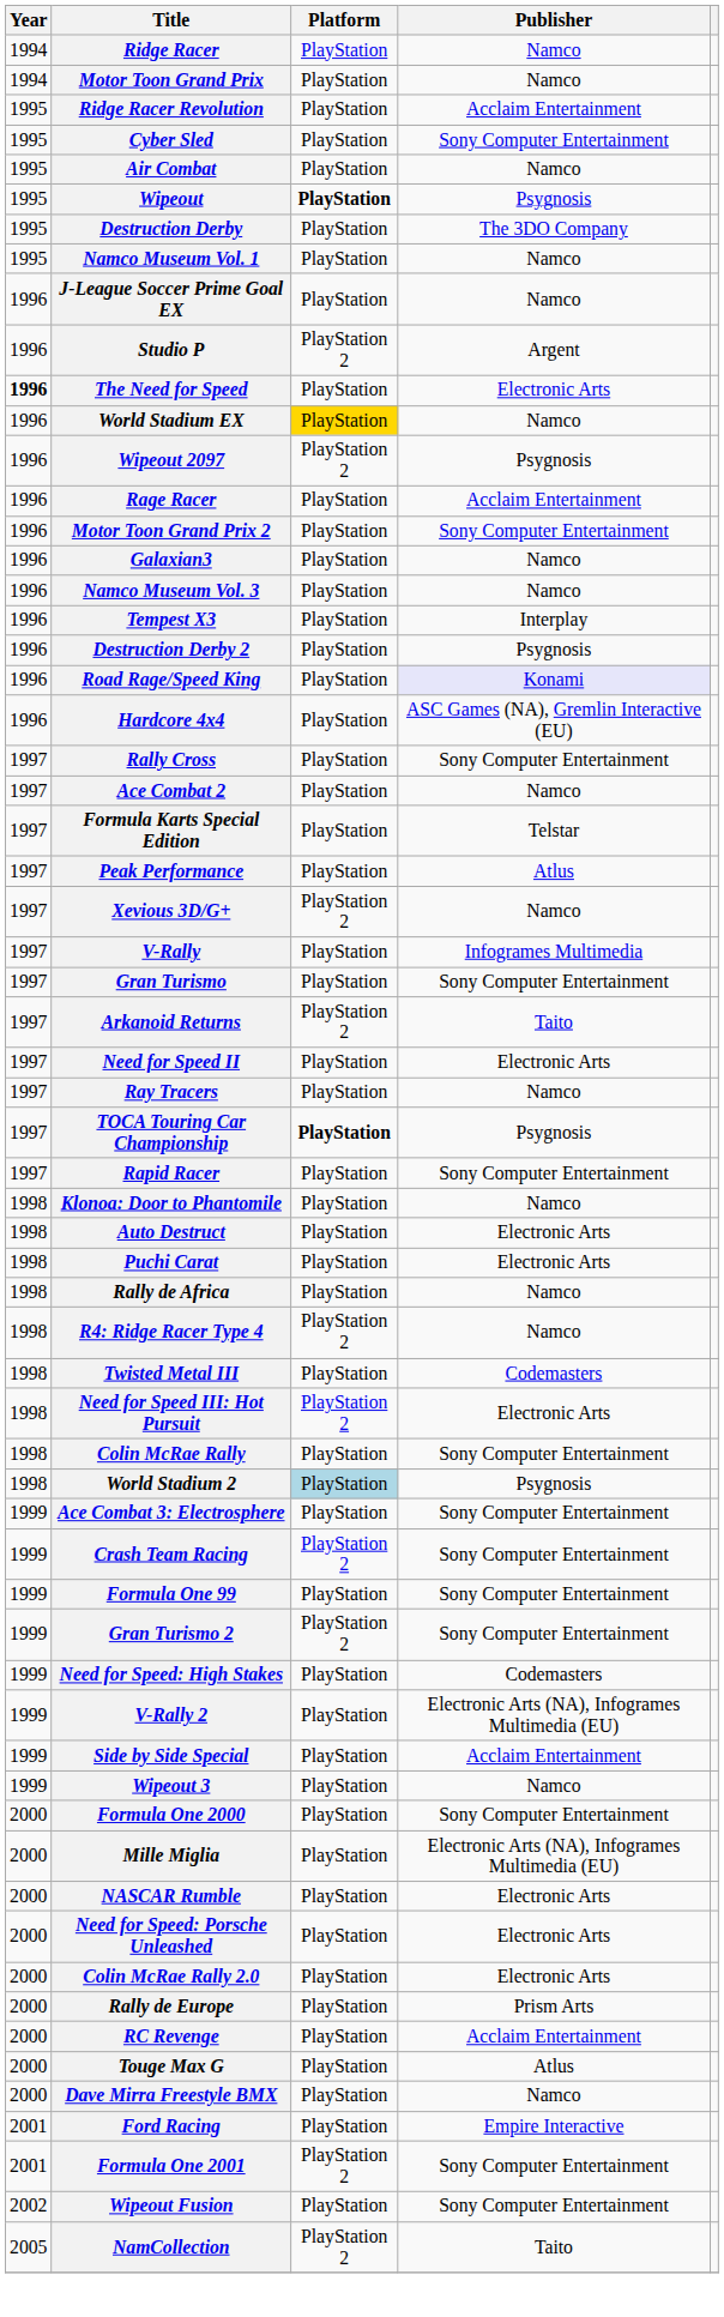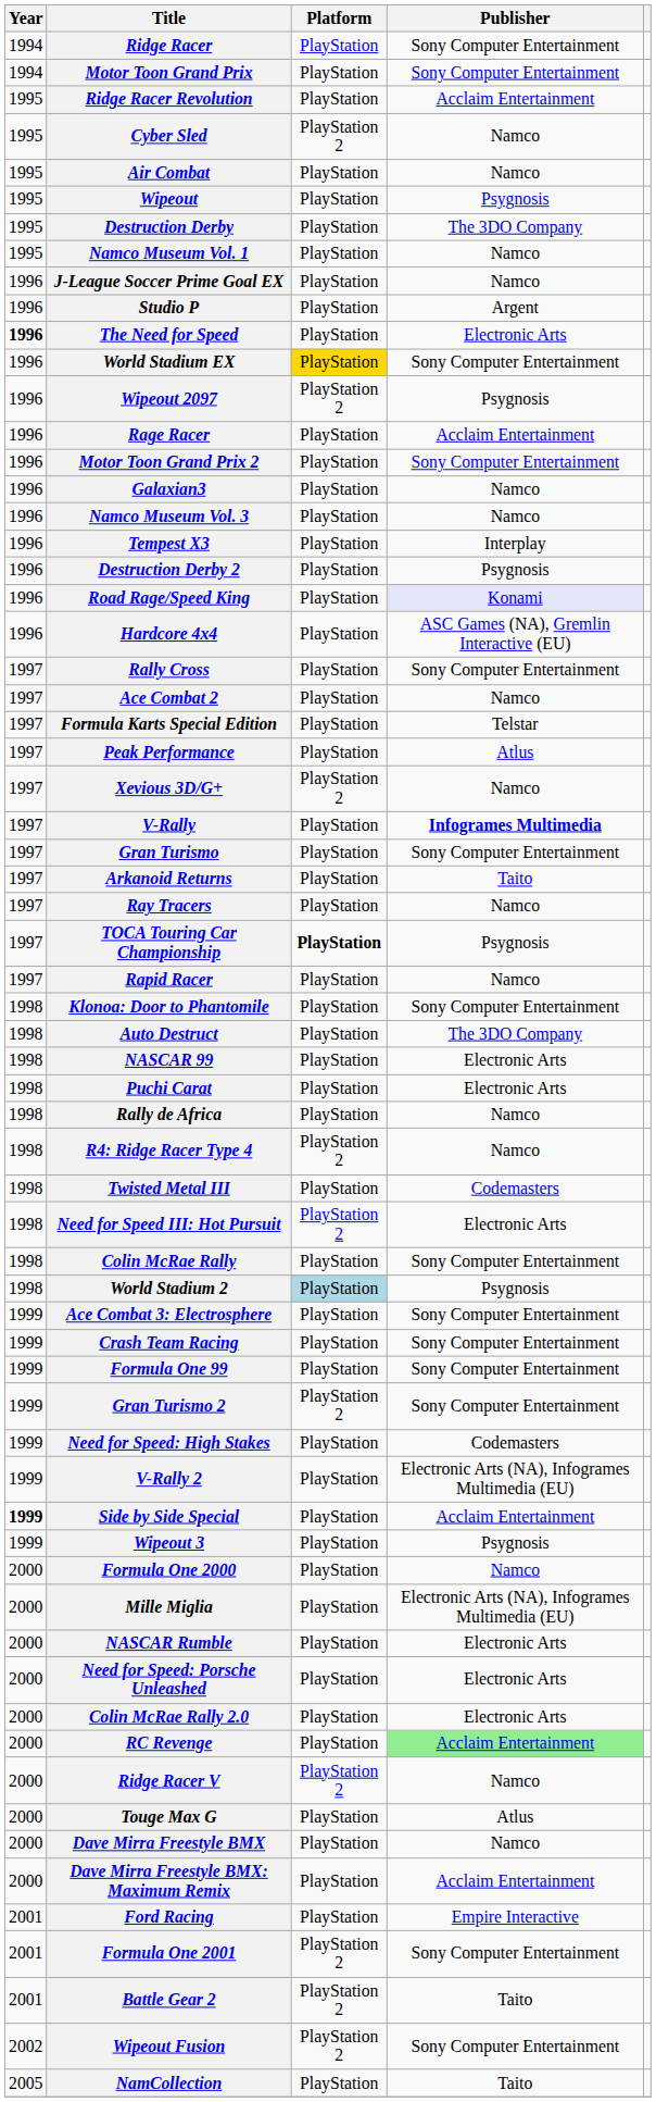 <table class="wikitable sortable plainrowheaders" style="text-align: center;">
 <tr>
 <th scope="col">Year</th>
 <th scope="col">Title</th>
 <th scope="col">Platform</th>
 <th scope="col">Publisher</th>
 <th scope="col" class="unsortable"></th>
 </tr>
 <tr>
 <td>1994</td>
 <th scope="row"><em><a href='#'>Ridge Racer</a></em></th>
 <td><a href='#'>PlayStation</a></td>
-<td><a href='#'>Namco</a></td>
+<td>Sony Computer Entertainment</td>
 <td></td>
 </tr>
 <tr>
 <td>1994</td>
 <th scope="row"><em><a href='#'>Motor Toon Grand Prix</a></em></th>
 <td>PlayStation</td>
-<td>Namco</td>
+<td><a href='#'>Sony Computer Entertainment</a></td>
 <td></td>
 </tr>
 <tr>
 <td>1995</td>
 <th scope="row"><em><a href='#'>Ridge Racer Revolution</a></em></th>
 <td>PlayStation</td>
 <td><a href='#'>Acclaim Entertainment</a></td>
 <td></td>
 </tr>
 <tr>
 <td>1995</td>
 <th scope="row"><em><a href='#'>Cyber Sled</a></em></th>
-<td>PlayStation</td>
-<td><a href='#'>Sony Computer Entertainment</a></td>
+<td>PlayStation 2</td>
+<td>Namco</td>
 <td></td>
 </tr>
 <tr>
 <td>1995</td>
 <th scope="row"><em><a href='#'>Air Combat</a></em></th>
 <td>PlayStation</td>
 <td>Namco</td>
 <td></td>
 </tr>
 <tr>
 <td>1995</td>
 <th scope="row"><em><a href='#'>Wipeout</a></em></th>
-<td><strong>PlayStation</strong></td>
+<td>PlayStation</td>
 <td><a href='#'>Psygnosis</a></td>
 <td></td>
 </tr>
 <tr>
 <td>1995</td>
 <th scope="row"><em><a href='#'>Destruction Derby</a></em></th>
 <td>PlayStation</td>
 <td><a href='#'>The 3DO Company</a></td>
 <td></td>
 </tr>
 <tr>
 <td>1995</td>
 <th scope="row"><em><a href='#'>Namco Museum Vol. 1</a></em></th>
 <td>PlayStation</td>
 <td>Namco</td>
 <td></td>
 </tr>
 <tr>
 <td>1996</td>
 <th scope="row"><em>J-League Soccer Prime Goal EX</em></th>
 <td>PlayStation</td>
 <td>Namco</td>
 <td></td>
 </tr>
 <tr>
 <td>1996</td>
 <th scope="row"><em>Studio P</em></th>
-<td>PlayStation 2</td>
+<td>PlayStation</td>
 <td>Argent</td>
 <td></td>
 </tr>
 <tr>
 <td><strong>1996</strong></td>
 <th scope="row"><em><a href='#'>The Need for Speed</a></em></th>
 <td>PlayStation</td>
 <td><a href='#'>Electronic Arts</a></td>
 <td></td>
 </tr>
 <tr>
 <td>1996</td>
 <th scope="row"><em>World Stadium EX</em></th>
 <td style="background: gold;">PlayStation</td>
-<td>Namco</td>
+<td>Sony Computer Entertainment</td>
 <td></td>
 </tr>
 <tr>
 <td>1996</td>
 <th scope="row"><em><a href='#'>Wipeout 2097</a></em></th>
 <td>PlayStation 2</td>
 <td>Psygnosis</td>
 <td></td>
 </tr>
 <tr>
 <td>1996</td>
 <th scope="row"><em><a href='#'>Rage Racer</a></em></th>
 <td>PlayStation</td>
 <td><a href='#'>Acclaim Entertainment</a></td>
 <td></td>
 </tr>
 <tr>
 <td>1996</td>
 <th scope="row"><em><a href='#'>Motor Toon Grand Prix 2</a></em></th>
 <td>PlayStation</td>
 <td><a href='#'>Sony Computer Entertainment</a></td>
 <td></td>
 </tr>
 <tr>
 <td>1996</td>
 <th scope="row"><em><a href='#'>Galaxian3</a></em></th>
 <td>PlayStation</td>
 <td>Namco</td>
 <td></td>
 </tr>
 <tr>
 <td>1996</td>
 <th scope="row"><em><a href='#'>Namco Museum Vol. 3</a></em></th>
 <td>PlayStation</td>
 <td>Namco</td>
 <td></td>
 </tr>
 <tr>
 <td>1996</td>
 <th scope="row"><em><a href='#'>Tempest X3</a></em></th>
 <td>PlayStation</td>
 <td>Interplay</td>
 <td></td>
 </tr>
 <tr>
 <td>1996</td>
 <th scope="row"><em><a href='#'>Destruction Derby 2</a></em></th>
 <td>PlayStation</td>
 <td>Psygnosis</td>
 <td></td>
 </tr>
 <tr>
 <td>1996</td>
 <th scope="row"><em><a href='#'>Road Rage/Speed King</a></em></th>
 <td>PlayStation</td>
 <td style="background: lavender;"><a href='#'>Konami</a></td>
 <td></td>
 </tr>
 <tr>
 <td>1996</td>
 <th scope="row"><em><a href='#'>Hardcore 4x4</a></em></th>
 <td>PlayStation</td>
 <td><a href='#'>ASC Games</a> (NA), <a href='#'>Gremlin Interactive</a> (EU)</td>
 <td></td>
 </tr>
 <tr>
 <td>1997</td>
 <th scope="row"><em><a href='#'>Rally Cross</a></em></th>
 <td>PlayStation</td>
 <td>Sony Computer Entertainment</td>
 <td></td>
 </tr>
 <tr>
 <td>1997</td>
 <th scope="row"><em><a href='#'>Ace Combat 2</a></em></th>
 <td>PlayStation</td>
 <td>Namco</td>
 <td></td>
 </tr>
 <tr>
 <td>1997</td>
 <th scope="row"><em>Formula Karts Special Edition</em></th>
 <td>PlayStation</td>
 <td>Telstar</td>
 <td></td>
 </tr>
 <tr>
 <td>1997</td>
 <th scope="row"><em><a href='#'>Peak Performance</a></em></th>
 <td>PlayStation</td>
 <td><a href='#'>Atlus</a></td>
 <td></td>
 </tr>
 <tr>
 <td>1997</td>
 <th scope="row"><em><a href='#'>Xevious 3D/G+</a></em></th>
 <td>PlayStation 2</td>
 <td>Namco</td>
 <td></td>
 </tr>
 <tr>
 <td>1997</td>
 <th scope="row"><em><a href='#'>V-Rally</a></em></th>
 <td>PlayStation</td>
-<td><a href='#'>Infogrames Multimedia</a></td>
+<td><strong><a href='#'>Infogrames Multimedia</a></strong></td>
 <td></td>
 </tr>
 <tr>
 <td>1997</td>
 <th scope="row"><em><a href='#'>Gran Turismo</a></em></th>
 <td>PlayStation</td>
 <td>Sony Computer Entertainment</td>
 <td></td>
 </tr>
 <tr>
 <td>1997</td>
 <th scope="row"><em><a href='#'>Arkanoid Returns</a></em></th>
-<td>PlayStation 2</td>
+<td>PlayStation</td>
 <td><a href='#'>Taito</a></td>
-<td></td>
-</tr>
-<tr>
-<td>1997</td>
-<th scope="row"><em><a href='#'>Need for Speed II</a></em></th>
-<td>PlayStation</td>
-<td>Electronic Arts</td>
 <td></td>
 </tr>
 <tr>
 <td>1997</td>
 <th scope="row"><em><a href='#'>Ray Tracers</a></em></th>
 <td>PlayStation</td>
 <td>Namco</td>
 <td></td>
 </tr>
 <tr>
 <td>1997</td>
 <th scope="row"><em><a href='#'>TOCA Touring Car Championship</a></em></th>
 <td><strong>PlayStation</strong></td>
 <td>Psygnosis</td>
 </tr>
 <tr>
 <td>1997</td>
 <th scope="row"><em><a href='#'>Rapid Racer</a></em></th>
 <td>PlayStation</td>
-<td>Sony Computer Entertainment</td>
+<td>Namco</td>
 <td></td>
 </tr>
 <tr>
 <td>1998</td>
 <th scope="row"><em><a href='#'>Klonoa: Door to Phantomile</a></em></th>
 <td>PlayStation</td>
-<td>Namco</td>
+<td>Sony Computer Entertainment</td>
 <td></td>
 </tr>
 <tr>
 <td>1998</td>
 <th scope="row"><em><a href='#'>Auto Destruct</a></em></th>
+<td>PlayStation</td>
+<td><a href='#'>The 3DO Company</a></td>
+<td></td>
+</tr>
+<tr>
+<td>1998</td>
+<th scope="row"><em><a href='#'>NASCAR 99</a></em></th>
 <td>PlayStation</td>
 <td>Electronic Arts</td>
 <td></td>
 </tr>
 <tr>
 <td>1998</td>
 <th scope="row"><em><a href='#'>Puchi Carat</a></em></th>
 <td>PlayStation</td>
 <td>Electronic Arts</td>
 <td></td>
 </tr>
 <tr>
 <td>1998</td>
 <th scope="row"><em>Rally de Africa</em></th>
 <td>PlayStation</td>
 <td>Namco</td>
 <td></td>
 </tr>
 <tr>
 <td>1998</td>
 <th scope="row"><em><a href='#'>R4: Ridge Racer Type 4</a></em></th>
 <td>PlayStation 2</td>
 <td>Namco</td>
 <td></td>
 </tr>
 <tr>
 <td>1998</td>
 <th scope="row"><em><a href='#'>Twisted Metal III</a></em></th>
 <td>PlayStation</td>
 <td><a href='#'>Codemasters</a></td>
 <td></td>
 </tr>
 <tr>
 <td>1998</td>
 <th scope="row"><em><a href='#'>Need for Speed III: Hot Pursuit</a></em></th>
 <td><a href='#'>PlayStation 2</a></td>
 <td>Electronic Arts</td>
 <td></td>
 </tr>
 <tr>
 <td>1998</td>
 <th scope="row"><em><a href='#'>Colin McRae Rally</a></em></th>
 <td>PlayStation</td>
 <td>Sony Computer Entertainment</td>
 <td></td>
 </tr>
 <tr>
 <td>1998</td>
 <th scope="row"><em>World Stadium 2</em></th>
 <td style="background: lightblue;">PlayStation</td>
 <td>Psygnosis</td>
 <td></td>
 </tr>
 <tr>
 <td>1999</td>
 <th scope="row"><em><a href='#'>Ace Combat 3: Electrosphere</a></em></th>
 <td>PlayStation</td>
 <td>Sony Computer Entertainment</td>
 <td></td>
 </tr>
 <tr>
 <td>1999</td>
 <th scope="row"><em><a href='#'>Crash Team Racing</a></em></th>
-<td><a href='#'>PlayStation 2</a></td>
+<td>PlayStation</td>
 <td>Sony Computer Entertainment</td>
 <td></td>
 </tr>
 <tr>
 <td>1999</td>
 <th scope="row"><em><a href='#'>Formula One 99</a></em></th>
 <td>PlayStation</td>
 <td>Sony Computer Entertainment</td>
 <td></td>
 </tr>
 <tr>
 <td>1999</td>
 <th scope="row"><em><a href='#'>Gran Turismo 2</a></em></th>
 <td>PlayStation 2</td>
 <td>Sony Computer Entertainment</td>
 <td></td>
 </tr>
 <tr>
 <td>1999</td>
 <th scope="row"><em><a href='#'>Need for Speed: High Stakes</a></em></th>
 <td>PlayStation</td>
 <td>Codemasters</td>
 <td></td>
 </tr>
 <tr>
 <td>1999</td>
 <th scope="row"><em><a href='#'>V-Rally 2</a></em></th>
 <td>PlayStation</td>
 <td>Electronic Arts (NA), Infogrames Multimedia (EU)</td>
 <td></td>
 </tr>
 <tr>
-<td>1999</td>
+<td><strong>1999</strong></td>
 <th scope="row"><em><a href='#'>Side by Side Special</a></em></th>
 <td>PlayStation</td>
 <td><a href='#'>Acclaim Entertainment</a></td>
 <td></td>
 </tr>
 <tr>
 <td>1999</td>
 <th scope="row"><em><a href='#'>Wipeout 3</a></em></th>
 <td>PlayStation</td>
-<td>Namco</td>
+<td>Psygnosis</td>
 <td></td>
 </tr>
 <tr>
 <td>2000</td>
 <th scope="row"><em><a href='#'>Formula One 2000</a></em></th>
 <td>PlayStation</td>
-<td>Sony Computer Entertainment</td>
+<td><a href='#'>Namco</a></td>
 <td></td>
 </tr>
 <tr>
 <td>2000</td>
 <th scope="row"><em>Mille Miglia</em></th>
 <td>PlayStation</td>
 <td>Electronic Arts (NA), Infogrames Multimedia (EU)</td>
 <td></td>
 </tr>
 <tr>
 <td>2000</td>
 <th scope="row"><em><a href='#'>NASCAR Rumble</a></em></th>
 <td>PlayStation</td>
 <td>Electronic Arts</td>
 </tr>
 <tr>
 <td>2000</td>
 <th scope="row"><em><a href='#'>Need for Speed: Porsche Unleashed</a></em></th>
 <td>PlayStation</td>
 <td>Electronic Arts</td>
 <td></td>
 </tr>
 <tr>
 <td>2000</td>
 <th scope="row"><em><a href='#'>Colin McRae Rally 2.0</a></em></th>
 <td>PlayStation</td>
 <td>Electronic Arts</td>
 <td></td>
 </tr>
 <tr>
 <td>2000</td>
-<th scope="row"><em>Rally de Europe</em></th>
+<th scope="row"><em><a href='#'>RC Revenge</a></em></th>
 <td>PlayStation</td>
-<td>Prism Arts</td>
-<td></td>
+<td style="background: lightgreen;"><a href='#'>Acclaim Entertainment</a></td>
 </tr>
 <tr>
 <td>2000</td>
-<th scope="row"><em><a href='#'>RC Revenge</a></em></th>
-<td>PlayStation</td>
-<td><a href='#'>Acclaim Entertainment</a></td>
+<th scope="row"><em><a href='#'>Ridge Racer V</a></em></th>
+<td><a href='#'>PlayStation 2</a></td>
+<td>Namco</td>
+<td></td>
 </tr>
 <tr>
 <td>2000</td>
 <th scope="row"><em>Touge Max G</em></th>
 <td>PlayStation</td>
 <td>Atlus</td>
 <td></td>
 </tr>
 <tr>
 <td>2000</td>
 <th scope="row"><em><a href='#'>Dave Mirra Freestyle BMX</a></em></th>
 <td>PlayStation</td>
 <td>Namco</td>
+<td></td>
+</tr>
+<tr>
+<td>2000</td>
+<th scope="row"><em><a href='#'>Dave Mirra Freestyle BMX: Maximum Remix</a></em></th>
+<td>PlayStation</td>
+<td><a href='#'>Acclaim Entertainment</a></td>
 <td></td>
 </tr>
 <tr>
 <td>2001</td>
 <th scope="row"><em><a href='#'>Ford Racing</a></em></th>
 <td>PlayStation</td>
 <td><a href='#'>Empire Interactive</a></td>
 <td></td>
 </tr>
 <tr>
 <td>2001</td>
 <th scope="row"><em><a href='#'>Formula One 2001</a></em></th>
 <td>PlayStation 2</td>
 <td>Sony Computer Entertainment</td>
 <td></td>
 </tr>
 <tr>
+<td>2001</td>
+<th scope="row"><em><a href='#'>Battle Gear 2</a></em></th>
+<td>PlayStation 2</td>
+<td>Taito</td>
+<td></td>
+</tr>
+<tr>
 <td>2002</td>
 <th scope="row"><em><a href='#'>Wipeout Fusion</a></em></th>
-<td>PlayStation</td>
+<td>PlayStation 2</td>
 <td>Sony Computer Entertainment</td>
 <td></td>
 </tr>
 <tr>
 <td>2005</td>
 <th scope="row"><em><a href='#'>NamCollection</a></em></th>
-<td>PlayStation 2</td>
+<td>PlayStation</td>
 <td>Taito</td>
 <td></td>
 </tr>
 <tr>
 </tr>
 </table>
